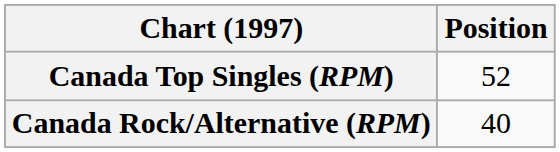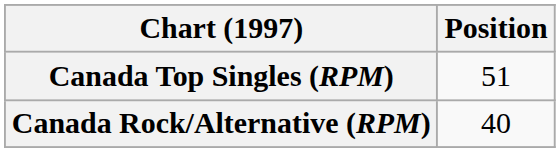 <table class="wikitable sortable plainrowheaders">
 <tr>
 <th>Chart (1997)</th>
 <th>Position</th>
 </tr>
 <tr>
 <th scope="row">Canada Top Singles (<em>RPM</em>)</th>
-<td align="center">52</td>
+<td align="center">51</td>
 </tr>
 <tr>
 <th scope="row">Canada Rock/Alternative (<em>RPM</em>)</th>
 <td align="center">40</td>
 </tr>
 </table>
